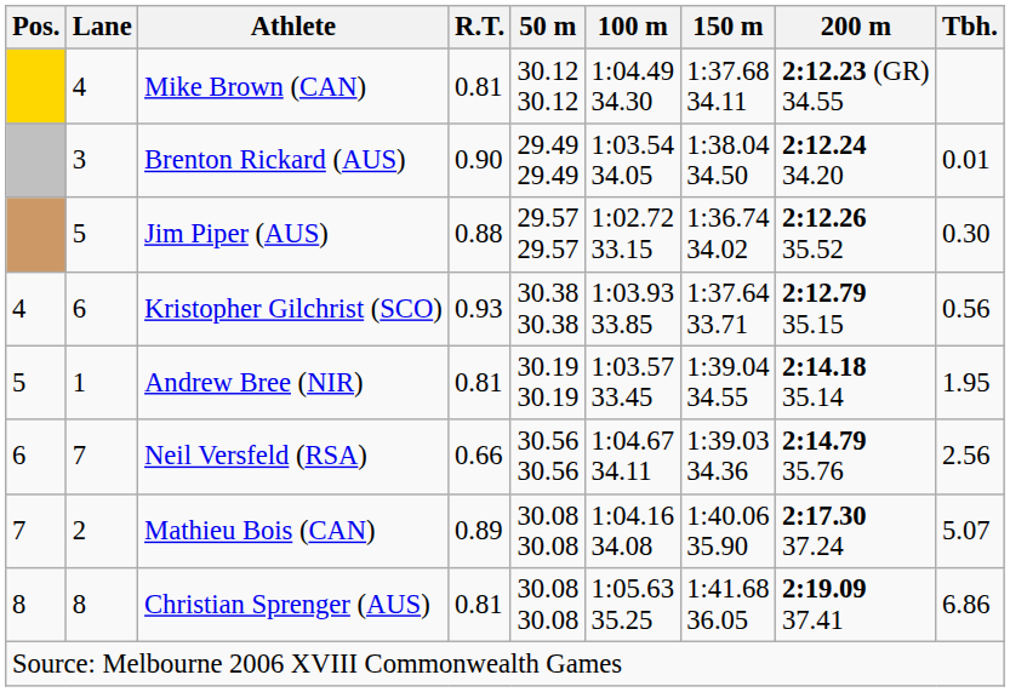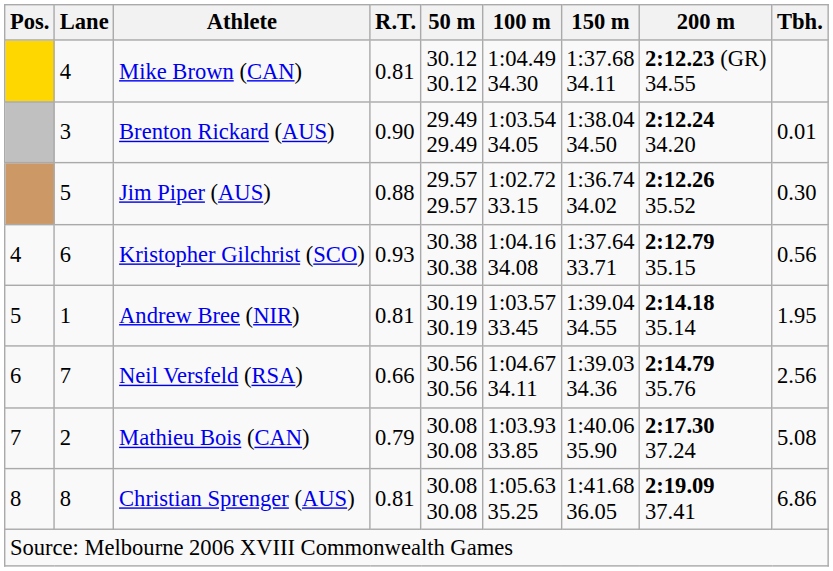 <table class="wikitable">
 <tr>
 <th>Pos.</th>
 <th>Lane</th>
 <th>Athlete</th>
 <th>R.T.</th>
 <th>50 m</th>
 <th>100 m</th>
 <th>150 m</th>
 <th>200 m</th>
 <th>Tbh.</th>
 </tr>
 <tr>
 <td style="text-align:center;background-color:gold;"></td>
 <td>4</td>
 <td> <a href='#'>Mike Brown</a> (<a href='#'>CAN</a>)</td>
 <td>0.81</td>
 <td>30.12<br>30.12</td>
 <td>1:04.49<br>34.30</td>
 <td>1:37.68<br>34.11</td>
 <td><strong>2:12.23</strong> (GR)<br>34.55</td>
 <td> </td>
 </tr>
 <tr>
 <td style="text-align:center;background-color:silver;"></td>
 <td>3</td>
 <td> <a href='#'>Brenton Rickard</a> (<a href='#'>AUS</a>)</td>
 <td>0.90</td>
 <td>29.49<br>29.49</td>
 <td>1:03.54<br>34.05</td>
 <td>1:38.04<br>34.50</td>
 <td><strong>2:12.24</strong><br>34.20</td>
 <td>0.01</td>
 </tr>
 <tr>
 <td style="text-align:center;background-color:#cc9966;"></td>
 <td>5</td>
 <td> <a href='#'>Jim Piper</a> (<a href='#'>AUS</a>)</td>
 <td>0.88</td>
 <td>29.57<br>29.57</td>
 <td>1:02.72<br>33.15</td>
 <td>1:36.74<br>34.02</td>
 <td><strong>2:12.26</strong><br>35.52</td>
 <td>0.30</td>
 </tr>
 <tr>
 <td>4</td>
 <td>6</td>
 <td> <a href='#'>Kristopher Gilchrist</a> (<a href='#'>SCO</a>)</td>
 <td>0.93</td>
 <td>30.38<br>30.38</td>
-<td>1:03.93<br>33.85</td>
+<td>1:04.16<br>34.08</td>
 <td>1:37.64<br>33.71</td>
 <td><strong>2:12.79</strong><br>35.15</td>
 <td>0.56</td>
 </tr>
 <tr>
 <td>5</td>
 <td>1</td>
 <td> <a href='#'>Andrew Bree</a> (<a href='#'>NIR</a>)</td>
 <td>0.81</td>
 <td>30.19<br>30.19</td>
 <td>1:03.57<br>33.45</td>
 <td>1:39.04<br>34.55</td>
 <td><strong>2:14.18</strong><br>35.14</td>
 <td>1.95</td>
 </tr>
 <tr>
 <td>6</td>
 <td>7</td>
 <td> <a href='#'>Neil Versfeld</a> (<a href='#'>RSA</a>)</td>
 <td>0.66</td>
 <td>30.56<br>30.56</td>
 <td>1:04.67<br>34.11</td>
 <td>1:39.03<br>34.36</td>
 <td><strong>2:14.79</strong><br>35.76</td>
 <td>2.56</td>
 </tr>
 <tr>
 <td>7</td>
 <td>2</td>
 <td> <a href='#'>Mathieu Bois</a> (<a href='#'>CAN</a>)</td>
-<td>0.89</td>
+<td>0.79</td>
 <td>30.08<br>30.08</td>
-<td>1:04.16<br>34.08</td>
+<td>1:03.93<br>33.85</td>
 <td>1:40.06<br>35.90</td>
 <td><strong>2:17.30</strong><br>37.24</td>
-<td>5.07</td>
+<td>5.08</td>
 </tr>
 <tr>
 <td>8</td>
 <td>8</td>
 <td> <a href='#'>Christian Sprenger</a> (<a href='#'>AUS</a>)</td>
 <td>0.81</td>
 <td>30.08<br>30.08</td>
 <td>1:05.63<br>35.25</td>
 <td>1:41.68<br>36.05</td>
 <td><strong>2:19.09</strong><br>37.41</td>
 <td>6.86</td>
 </tr>
 <tr>
 <td colspan="9">Source: Melbourne 2006 XVIII Commonwealth Games</td>
 </tr>
 </table>
